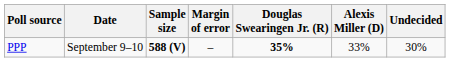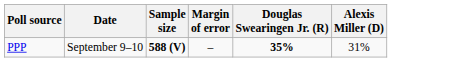 <table class="wikitable sortable" style="text-align:center;font-size:90%;line-height:17px">
 <tr>
 <th>Poll source</th>
 <th>Date</th>
 <th>Sample<br>size</th>
 <th>Margin<br>of error</th>
 <th>Douglas<br>Swearingen Jr. (R)</th>
 <th>Alexis<br>Miller (D)</th>
-<th>Undecided</th>
 </tr>
 <tr>
 <td style="text-align:left;"><a href='#'>PPP</a></td>
 <td>September 9–10</td>
 <td><strong>588 (V)</strong></td>
 <td>–</td>
 <td><strong>35%</strong></td>
-<td>33%</td>
-<td>30%</td>
+<td>31%</td>
 </tr>
 </table>
